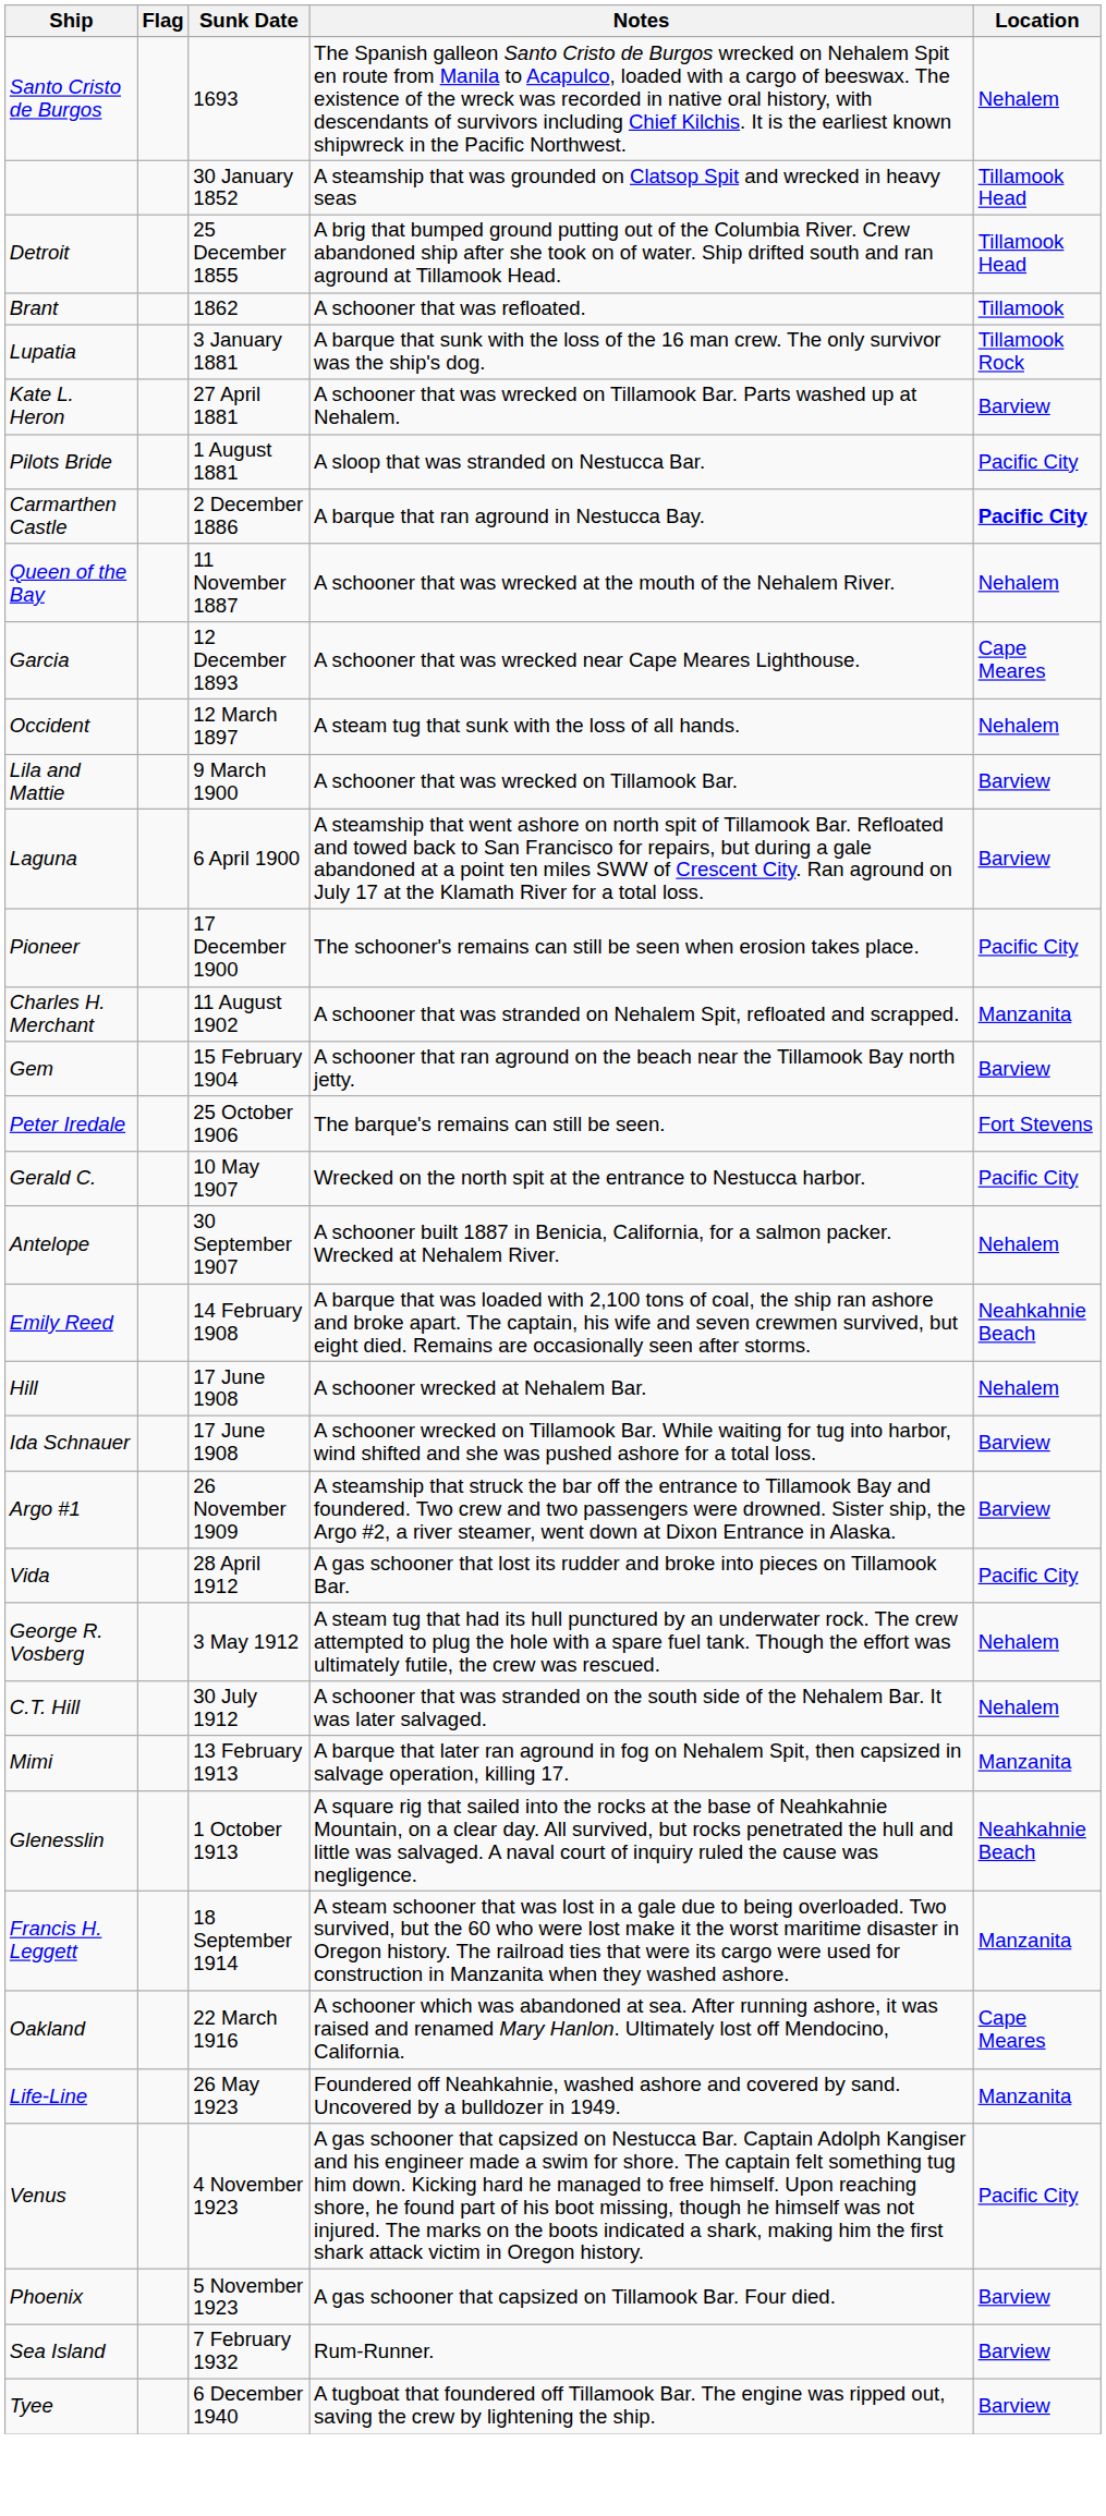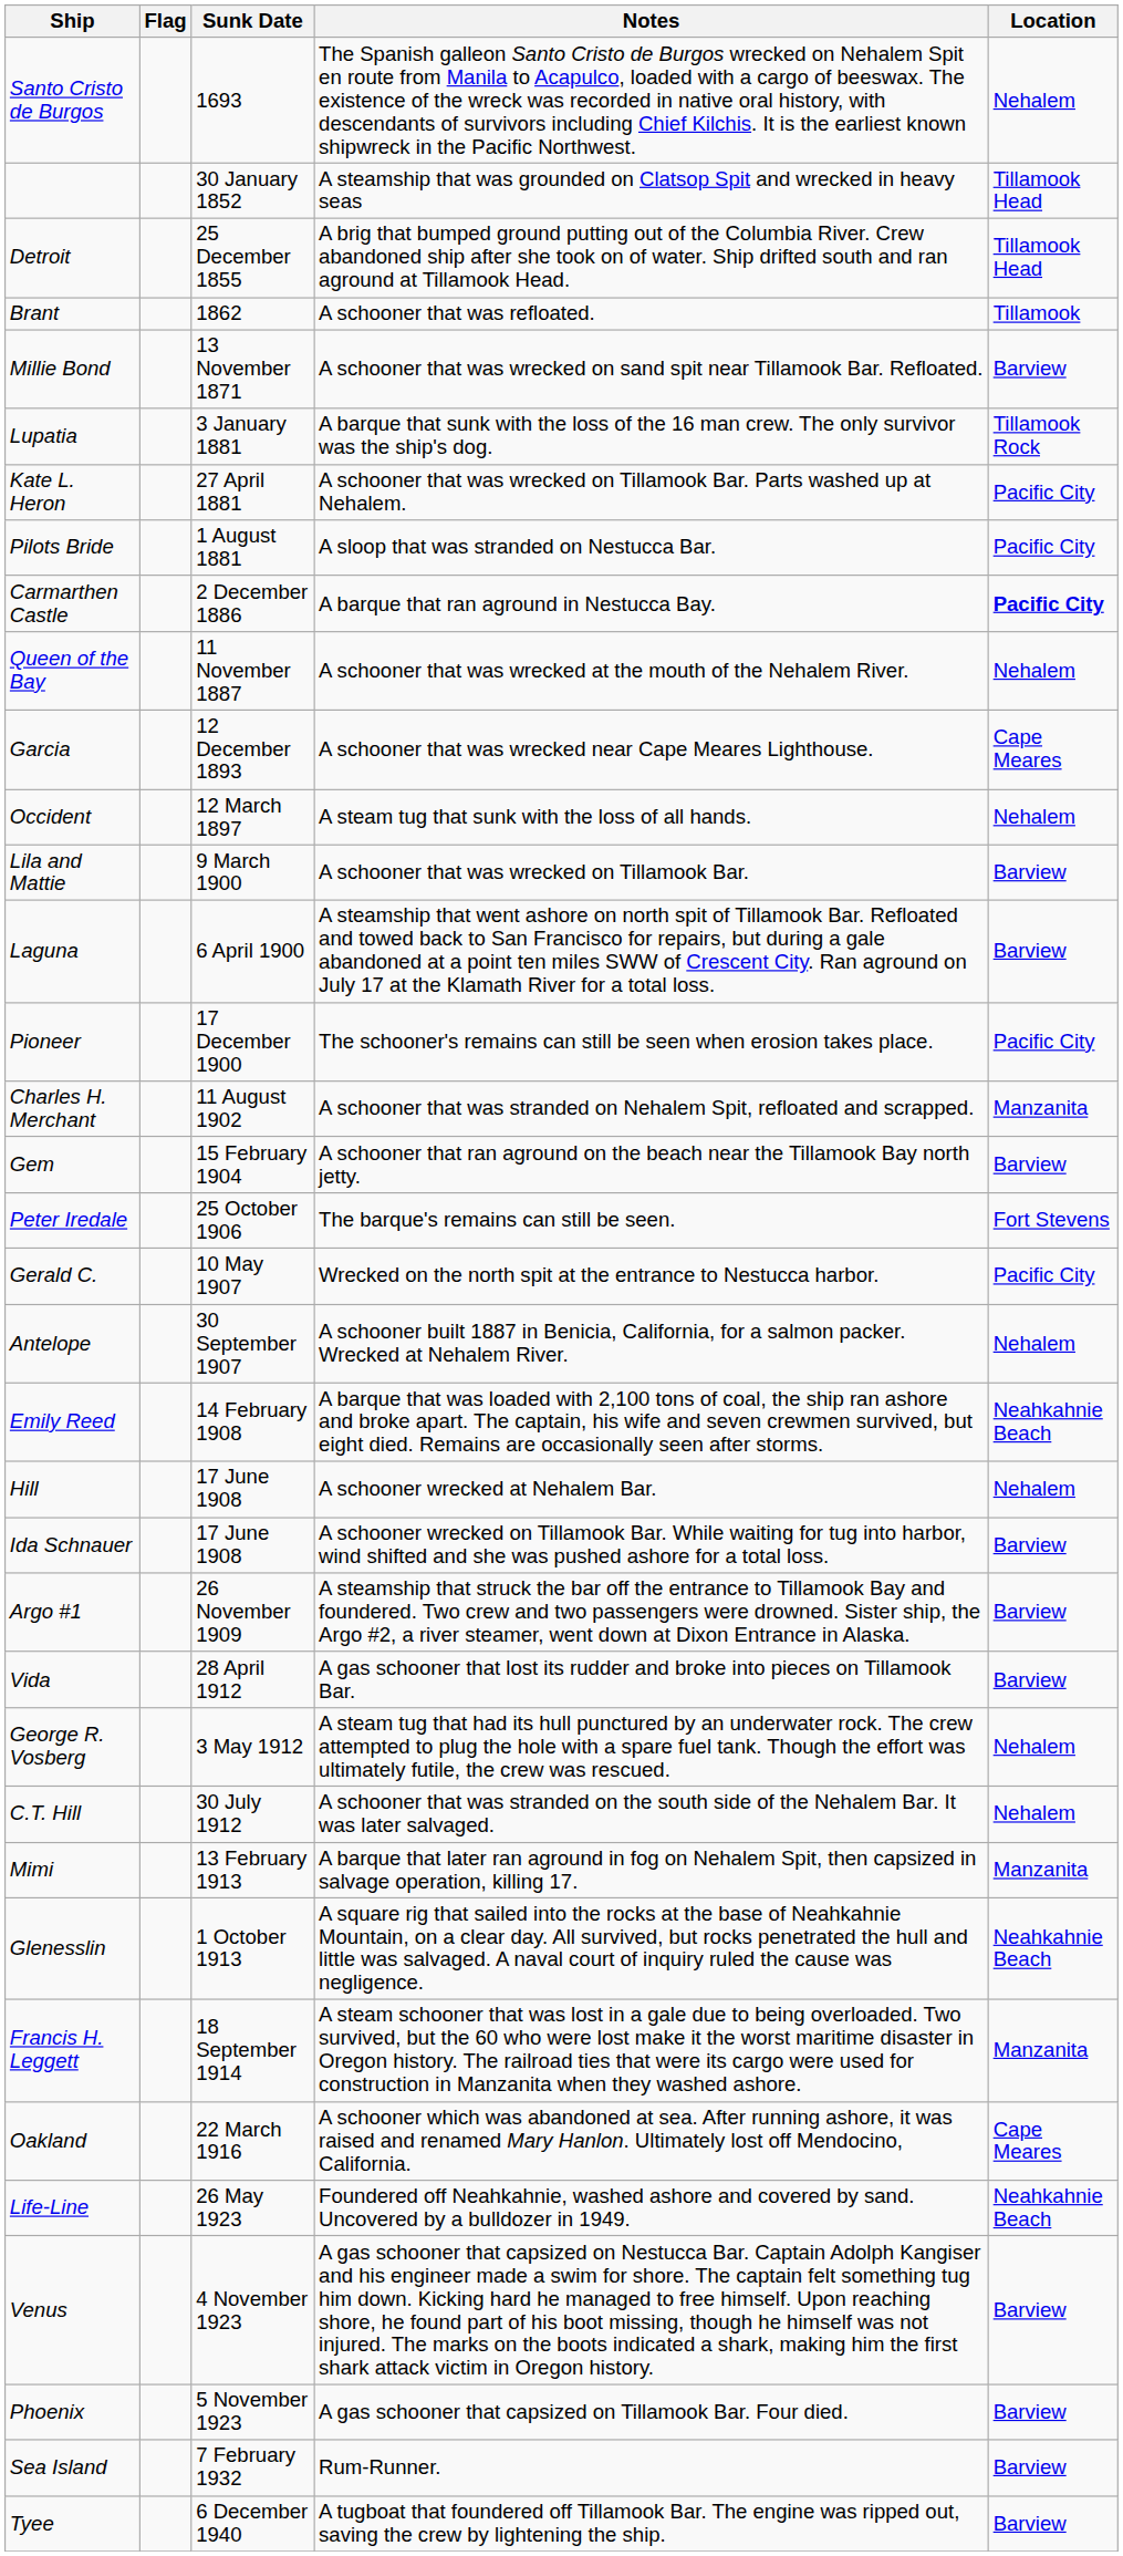 <table class="sortable wikitable">
 <tr>
 <th>Ship</th>
 <th>Flag</th>
 <th>Sunk Date</th>
 <th>Notes</th>
 <th>Location</th>
 </tr>
 <tr>
 <td><em><a href='#'>Santo Cristo de Burgos</a></em></td>
 <td></td>
 <td>1693</td>
 <td>The Spanish galleon <em>Santo Cristo de Burgos</em> wrecked on Nehalem Spit en route from <a href='#'>Manila</a> to <a href='#'>Acapulco</a>, loaded with a cargo of beeswax. The existence of the wreck was recorded in native oral history, with descendants of survivors including <a href='#'>Chief Kilchis</a>. It is the earliest known shipwreck in the Pacific Northwest.</td>
 <td><a href='#'>Nehalem</a></td>
 </tr>
 <tr>
 <td></td>
 <td></td>
 <td>30 January 1852</td>
 <td>A steamship that was grounded on <a href='#'>Clatsop Spit</a> and wrecked in heavy seas</td>
 <td><a href='#'>Tillamook Head</a></td>
 </tr>
 <tr>
 <td><em>Detroit</em></td>
 <td></td>
 <td>25 December 1855</td>
 <td>A brig that bumped ground putting out of the Columbia River. Crew abandoned ship after she took on  of water. Ship drifted south and ran aground at Tillamook Head.</td>
 <td><a href='#'>Tillamook Head</a></td>
 </tr>
 <tr>
 <td><em>Brant</em></td>
 <td></td>
 <td>1862</td>
 <td>A schooner that was refloated.</td>
 <td><a href='#'>Tillamook</a></td>
 </tr>
 <tr>
+<td><em>Millie Bond</em></td>
+<td></td>
+<td>13 November 1871</td>
+<td>A schooner that was wrecked on sand spit near Tillamook Bar. Refloated.</td>
+<td><a href='#'>Barview</a></td>
+</tr>
+<tr>
 <td><em>Lupatia</em></td>
 <td></td>
 <td>3 January 1881</td>
 <td>A barque that sunk with the loss of the 16 man crew. The only survivor was the ship's dog.</td>
 <td><a href='#'>Tillamook Rock</a></td>
 </tr>
 <tr>
 <td><em>Kate L. Heron</em></td>
 <td></td>
 <td>27 April 1881</td>
 <td>A schooner that was wrecked on Tillamook Bar. Parts washed up at Nehalem.</td>
-<td><a href='#'>Barview</a></td>
+<td><a href='#'>Pacific City</a></td>
 </tr>
 <tr>
 <td><em>Pilots Bride</em></td>
 <td></td>
 <td>1 August 1881</td>
 <td>A sloop that was stranded on Nestucca Bar.</td>
 <td><a href='#'>Pacific City</a></td>
 </tr>
 <tr>
 <td><em>Carmarthen Castle</em></td>
 <td></td>
 <td>2 December 1886</td>
 <td>A barque that ran aground in Nestucca Bay.</td>
 <td><strong><a href='#'>Pacific City</a></strong></td>
 </tr>
 <tr>
 <td><em><a href='#'>Queen of the Bay</a></em></td>
 <td></td>
 <td>11 November 1887</td>
 <td>A schooner that was wrecked at the mouth of the Nehalem River.</td>
 <td><a href='#'>Nehalem</a></td>
 </tr>
 <tr>
 <td><em>Garcia</em></td>
 <td></td>
 <td>12 December 1893</td>
 <td>A schooner that was wrecked near Cape Meares Lighthouse.</td>
 <td><a href='#'>Cape Meares</a></td>
 </tr>
 <tr>
 <td><em>Occident</em></td>
 <td></td>
 <td>12 March 1897</td>
 <td>A steam tug that sunk with the loss of all hands.</td>
 <td><a href='#'>Nehalem</a></td>
 </tr>
 <tr>
 <td><em>Lila and Mattie</em></td>
 <td></td>
 <td>9 March 1900</td>
 <td>A schooner that was wrecked on Tillamook Bar.</td>
 <td><a href='#'>Barview</a></td>
 </tr>
 <tr>
 <td><em>Laguna</em></td>
 <td></td>
 <td>6 April 1900</td>
 <td>A steamship that went ashore on north spit of Tillamook Bar. Refloated and towed back to San Francisco for repairs, but during a gale abandoned at a point ten miles SWW of <a href='#'>Crescent City</a>.   Ran aground on July 17 at the Klamath River for a total loss.</td>
 <td><a href='#'>Barview</a></td>
 </tr>
 <tr>
 <td><em>Pioneer</em></td>
 <td></td>
 <td>17 December 1900</td>
 <td>The schooner's remains can still be seen when erosion takes place.</td>
 <td><a href='#'>Pacific City</a></td>
 </tr>
 <tr>
 <td><em>Charles H. Merchant</em></td>
 <td></td>
 <td>11 August 1902</td>
 <td>A schooner that was stranded on Nehalem Spit, refloated and scrapped.</td>
 <td><a href='#'>Manzanita</a></td>
 </tr>
 <tr>
 <td><em>Gem</em></td>
 <td></td>
 <td>15 February 1904</td>
 <td>A schooner that ran aground on the beach near the Tillamook Bay north jetty.</td>
 <td><a href='#'>Barview</a></td>
 </tr>
 <tr>
 <td><em><a href='#'>Peter Iredale</a></em></td>
 <td></td>
 <td>25 October 1906</td>
 <td>The barque's remains can still be seen.</td>
 <td><a href='#'>Fort Stevens</a></td>
 </tr>
 <tr>
 <td><em>Gerald C.</em></td>
 <td></td>
 <td>10 May 1907</td>
 <td>Wrecked on the north spit at the entrance to Nestucca harbor.</td>
 <td><a href='#'>Pacific City</a></td>
 </tr>
 <tr>
 <td><em>Antelope</em></td>
 <td></td>
 <td>30 September 1907</td>
 <td>A schooner built 1887 in Benicia, California, for a salmon packer. Wrecked at Nehalem River.</td>
 <td><a href='#'>Nehalem</a></td>
 </tr>
 <tr>
 <td><em><a href='#'>Emily Reed</a></em></td>
 <td></td>
 <td>14 February 1908</td>
 <td>A barque that was loaded with 2,100 tons of coal, the ship ran ashore and broke apart. The captain, his wife and seven crewmen survived, but eight died. Remains are occasionally seen after storms.</td>
 <td><a href='#'>Neahkahnie Beach</a></td>
 </tr>
 <tr>
 <td><em>Hill</em></td>
 <td></td>
 <td>17 June 1908</td>
 <td>A schooner wrecked at Nehalem Bar.</td>
 <td><a href='#'>Nehalem</a></td>
 </tr>
 <tr>
 <td><em>Ida Schnauer</em></td>
 <td></td>
 <td>17 June 1908</td>
 <td>A schooner wrecked on Tillamook Bar. While waiting for tug into harbor, wind shifted and she was pushed ashore for a total loss.</td>
 <td><a href='#'>Barview</a></td>
 </tr>
 <tr>
 <td><em>Argo #1</em></td>
 <td></td>
 <td>26 November 1909</td>
 <td>A steamship that struck the bar off the entrance to Tillamook Bay and foundered. Two crew and two passengers were drowned. Sister ship, the Argo #2, a river steamer, went down at Dixon Entrance in Alaska.</td>
 <td><a href='#'>Barview</a></td>
 </tr>
 <tr>
 <td><em>Vida</em></td>
 <td></td>
 <td>28 April 1912</td>
 <td>A gas schooner that lost its rudder and broke into pieces on Tillamook Bar.</td>
-<td><a href='#'>Pacific City</a></td>
+<td><a href='#'>Barview</a></td>
 </tr>
 <tr>
 <td><em>George R. Vosberg</em></td>
 <td></td>
 <td>3 May 1912</td>
 <td>A steam tug that had its hull punctured by an underwater rock. The crew attempted to plug the hole with a spare fuel tank. Though the effort was ultimately futile, the crew was rescued.</td>
 <td><a href='#'>Nehalem</a></td>
 </tr>
 <tr>
 <td><em>C.T. Hill</em></td>
 <td></td>
 <td>30 July 1912</td>
 <td>A schooner that was stranded on the south side of the Nehalem Bar. It was later salvaged.</td>
 <td><a href='#'>Nehalem</a></td>
 </tr>
 <tr>
 <td><em>Mimi</em></td>
 <td></td>
 <td>13 February 1913</td>
 <td>A barque that later ran aground in fog on Nehalem Spit, then capsized in salvage operation, killing 17.</td>
 <td><a href='#'>Manzanita</a></td>
 </tr>
 <tr>
 <td><em>Glenesslin</em></td>
 <td></td>
 <td>1 October 1913</td>
 <td>A square rig that sailed into the rocks at the base of Neahkahnie Mountain, on a clear day. All survived, but rocks penetrated the hull and little was salvaged. A naval court of inquiry ruled the cause was negligence.</td>
 <td><a href='#'>Neahkahnie Beach</a></td>
 </tr>
 <tr>
 <td><em><a href='#'>Francis H. Leggett</a></em></td>
 <td></td>
 <td>18 September 1914</td>
 <td>A steam schooner that was lost in a gale due to being overloaded. Two survived, but the 60 who were lost make it the worst maritime disaster in Oregon history. The railroad ties that were its cargo were used for construction in Manzanita when they washed ashore.</td>
 <td><a href='#'>Manzanita</a></td>
 </tr>
 <tr>
 <td><em>Oakland</em></td>
 <td></td>
 <td>22 March 1916</td>
 <td>A schooner which was abandoned at sea. After running ashore, it was raised and renamed <em>Mary Hanlon</em>. Ultimately lost off Mendocino, California.</td>
 <td><a href='#'>Cape Meares</a></td>
 </tr>
 <tr>
 <td><a href='#'><em>Life-Line</em></a></td>
 <td></td>
 <td>26 May 1923</td>
 <td>Foundered off Neahkahnie, washed ashore and covered by sand. Uncovered by a bulldozer in 1949.</td>
-<td><a href='#'>Manzanita</a></td>
+<td><a href='#'>Neahkahnie Beach</a></td>
 </tr>
 <tr>
 <td><em>Venus</em></td>
 <td></td>
 <td>4 November 1923</td>
 <td>A gas schooner that capsized on Nestucca Bar. Captain Adolph Kangiser and his engineer made a swim for shore. The captain felt something tug him down. Kicking hard he managed to free himself. Upon reaching shore, he found part of his boot missing, though he himself was not injured.  The marks on the boots indicated a shark, making him the first shark attack victim in Oregon history.</td>
-<td><a href='#'>Pacific City</a></td>
+<td><a href='#'>Barview</a></td>
 </tr>
 <tr>
 <td><em>Phoenix</em></td>
 <td></td>
 <td>5 November 1923</td>
 <td>A gas schooner that capsized on Tillamook Bar. Four died.</td>
 <td><a href='#'>Barview</a></td>
 </tr>
 <tr>
 <td><em>Sea Island</em></td>
 <td></td>
 <td>7 February 1932</td>
 <td>Rum-Runner.</td>
 <td><a href='#'>Barview</a></td>
 </tr>
 <tr>
 <td><em>Tyee</em></td>
 <td></td>
 <td>6 December 1940</td>
 <td>A tugboat that foundered off Tillamook Bar. The engine was ripped out, saving the crew by lightening the ship.</td>
 <td><a href='#'>Barview</a></td>
 </tr>
 </table>
